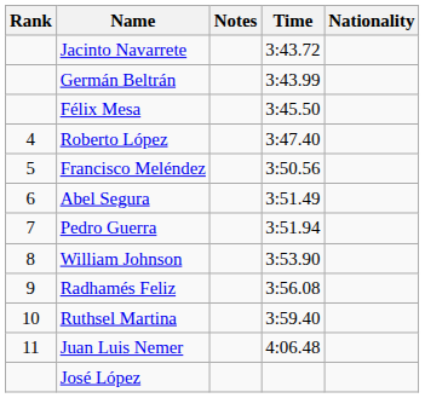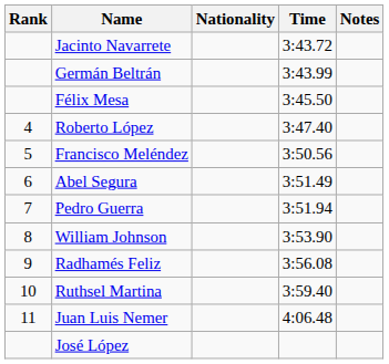 <table class="wikitable sortable" style="text-align:center;font-size:95%">
 <tr>
 <th>Rank</th>
 <th>Name</th>
+<th>Nationality</th>
+<th>Time</th>
 <th>Notes</th>
-<th>Time</th>
-<th>Nationality</th>
 </tr>
 <tr>
 <td></td>
 <td align=left><a href='#'>Jacinto Navarrete</a></td>
+<td align=left></td>
+<td>3:43.72</td>
 <td></td>
-<td>3:43.72</td>
-<td align=left></td>
 </tr>
 <tr>
 <td></td>
 <td align=left><a href='#'>Germán Beltrán</a></td>
+<td align=left></td>
+<td>3:43.99</td>
 <td></td>
-<td>3:43.99</td>
-<td align=left></td>
 </tr>
 <tr>
 <td></td>
 <td align=left><a href='#'>Félix Mesa</a></td>
+<td align=left></td>
+<td>3:45.50</td>
 <td></td>
-<td>3:45.50</td>
-<td align=left></td>
 </tr>
 <tr>
 <td>4</td>
 <td align=left><a href='#'>Roberto López</a></td>
+<td align=left></td>
+<td>3:47.40</td>
 <td></td>
-<td>3:47.40</td>
-<td align=left></td>
 </tr>
 <tr>
 <td>5</td>
 <td align=left><a href='#'>Francisco Meléndez</a></td>
+<td align=left></td>
+<td>3:50.56</td>
 <td></td>
-<td>3:50.56</td>
-<td align=left></td>
 </tr>
 <tr>
 <td>6</td>
 <td align=left><a href='#'>Abel Segura</a></td>
+<td align=left></td>
+<td>3:51.49</td>
 <td></td>
-<td>3:51.49</td>
-<td align=left></td>
 </tr>
 <tr>
 <td>7</td>
 <td align=left><a href='#'>Pedro Guerra</a></td>
+<td align=left></td>
+<td>3:51.94</td>
 <td></td>
-<td>3:51.94</td>
-<td align=left></td>
 </tr>
 <tr>
 <td>8</td>
 <td align=left><a href='#'>William Johnson</a></td>
+<td align=left></td>
+<td>3:53.90</td>
 <td></td>
-<td>3:53.90</td>
-<td align=left></td>
 </tr>
 <tr>
 <td>9</td>
 <td align=left><a href='#'>Radhamés Feliz</a></td>
+<td align=left></td>
+<td>3:56.08</td>
 <td></td>
-<td>3:56.08</td>
-<td align=left></td>
 </tr>
 <tr>
 <td>10</td>
 <td align=left><a href='#'>Ruthsel Martina</a></td>
+<td align=left></td>
+<td>3:59.40</td>
 <td></td>
-<td>3:59.40</td>
-<td align=left></td>
 </tr>
 <tr>
 <td>11</td>
 <td align=left><a href='#'>Juan Luis Nemer</a></td>
+<td align=left></td>
+<td>4:06.48</td>
 <td></td>
-<td>4:06.48</td>
-<td align=left></td>
 </tr>
 <tr>
 <td></td>
 <td align=left><a href='#'>José López</a></td>
+<td align=left></td>
 <td></td>
 <td></td>
-<td align=left></td>
 </tr>
 </table>
